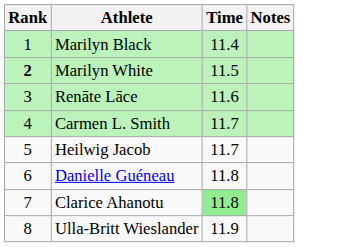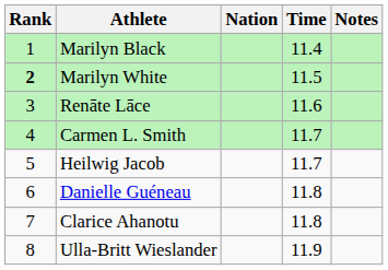 <table class="wikitable sortable" style="text-align:center">
 <tr>
 <th>Rank</th>
 <th>Athlete</th>
+<th>Nation</th>
 <th>Time</th>
 <th>Notes</th>
 </tr>
 <tr bgcolor=bbf3bb>
 <td>1</td>
 <td align=left>Marilyn Black</td>
+<td align=left></td>
 <td>11.4</td>
 <td></td>
 </tr>
 <tr bgcolor=bbf3bb>
 <td><strong>2</strong></td>
 <td align=left>Marilyn White</td>
+<td align=left></td>
 <td>11.5</td>
 <td></td>
 </tr>
 <tr bgcolor=bbf3bb>
 <td>3</td>
 <td align=left>Renāte Lāce</td>
+<td align=left></td>
 <td>11.6</td>
 <td></td>
 </tr>
 <tr bgcolor=bbf3bb>
 <td>4</td>
 <td align=left>Carmen L. Smith</td>
+<td align=left></td>
 <td>11.7</td>
 <td></td>
 </tr>
 <tr>
 <td>5</td>
 <td align=left>Heilwig Jacob</td>
+<td align=left></td>
 <td>11.7</td>
 <td></td>
 </tr>
 <tr>
 <td>6</td>
 <td align=left><a href='#'>Danielle Guéneau</a></td>
+<td align=left></td>
 <td>11.8</td>
 <td></td>
 </tr>
 <tr>
 <td>7</td>
 <td align=left>Clarice Ahanotu</td>
-<td style="background: lightgreen;">11.8</td>
+<td align=left></td>
+<td>11.8</td>
 <td></td>
 </tr>
 <tr>
 <td>8</td>
 <td align=left>Ulla-Britt Wieslander</td>
+<td align=left></td>
 <td>11.9</td>
 <td></td>
 </tr>
 </table>
